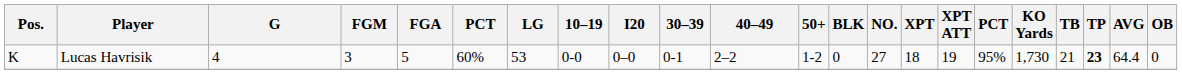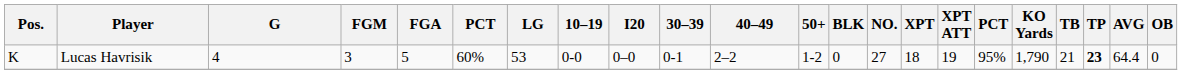 <table class="wikitable sortable">
 <tr>
 <th bgcolor="#DDDDFF" width="6%">Pos.</th>
 <th bgcolor="#DDDDFF" width="20%">Player</th>
 <th bgcolor="#DDDDFF" width="20%">G</th>
 <th bgcolor="#DDDDFF" width="6%">FGM</th>
 <th bgcolor="#DDDDFF" width="6%">FGA</th>
 <th bgcolor="#DDDDFF" width="6%">PCT</th>
 <th bgcolor="#DDDDFF" width="6%">LG</th>
 <th bgcolor="#DDDDFF" width="6%">10–19</th>
 <th bgcolor="#DDDDFF" width="6%">I20</th>
 <th bgcolor="#DDDDFF" width="6%">30–39</th>
 <th bgcolor="#DDDDFF" width="20%">40–49</th>
 <th bgcolor="#DDDDFF" width="6%">50+</th>
 <th bgcolor="#DDDDFF" width="6%">BLK</th>
 <th bgcolor="#DDDDFF" width="6%">NO.</th>
 <th bgcolor="#DDDDFF" width="6%">XPT</th>
 <th bgcolor="#DDDDFF" width="6%">XPT ATT</th>
 <th bgcolor="#DDDDFF" width="6%">PCT</th>
 <th bgcolor="#DDDDFF" width="6%">KO Yards</th>
 <th bgcolor="#DDDDFF" width="6%">TB</th>
 <th bgcolor="#DDDDFF" width="6%">TP</th>
 <th bgcolor="#DDDDFF" width="6%">AVG</th>
 <th bgcolor="#DDDDFF" width="6%">OB</th>
 </tr>
 <tr>
 <td>K</td>
 <td>Lucas Havrisik</td>
 <td>4</td>
 <td>3</td>
 <td>5</td>
 <td>60%</td>
 <td>53</td>
 <td>0-0</td>
 <td>0–0</td>
 <td>0-1</td>
 <td>2–2</td>
 <td>1-2</td>
 <td>0</td>
 <td>27</td>
 <td>18</td>
 <td>19</td>
 <td>95%</td>
-<td>1,730</td>
+<td>1,790</td>
 <td>21</td>
 <td><strong>23</strong></td>
 <td>64.4</td>
 <td>0</td>
 </tr>
 <tr>
 </tr>
 </table>
